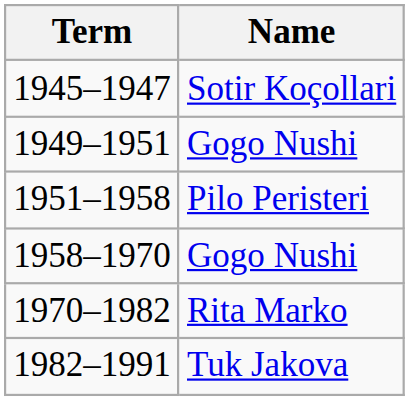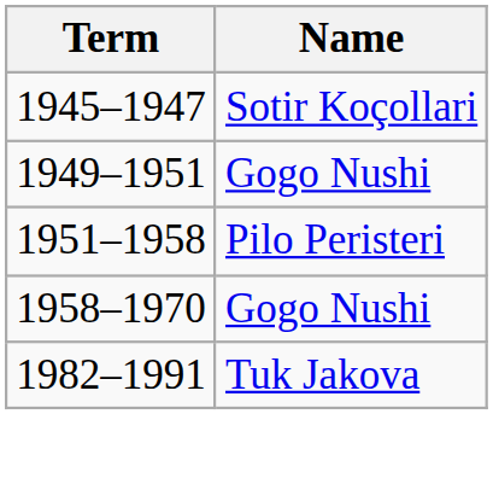 <table class="wikitable">
 <tr>
 <th>Term</th>
 <th>Name</th>
 </tr>
 <tr>
 <td>1945–1947</td>
 <td><a href='#'>Sotir Koçollari</a></td>
 </tr>
 <tr>
 <td>1949–1951</td>
 <td><a href='#'>Gogo Nushi</a></td>
 </tr>
 <tr>
 <td>1951–1958</td>
 <td><a href='#'>Pilo Peristeri</a></td>
 </tr>
 <tr>
 <td>1958–1970</td>
 <td><a href='#'>Gogo Nushi</a></td>
 </tr>
 <tr>
-<td>1970–1982</td>
-<td><a href='#'>Rita Marko</a></td>
-</tr>
-<tr>
 <td>1982–1991</td>
 <td><a href='#'>Tuk Jakova</a></td>
 </tr>
 </table>
